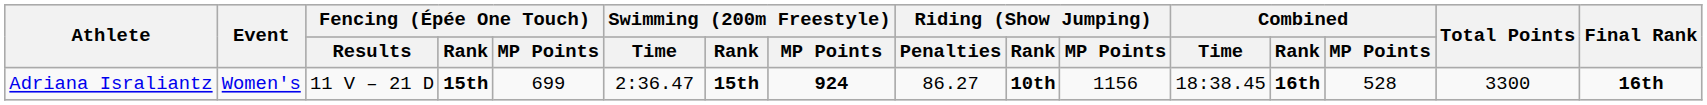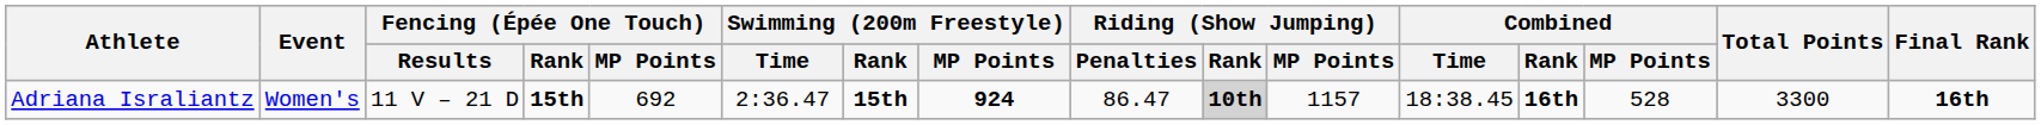 <table class=wikitable style="font-size:90%">
 <tr>
 <th rowspan=2>Athlete</th>
 <th rowspan=2>Event</th>
 <th colspan=3>Fencing (Épée One Touch)</th>
 <th colspan=3>Swimming (200m Freestyle)</th>
 <th colspan=3>Riding (Show Jumping)</th>
 <th colspan=3>Combined</th>
 <th rowspan=2>Total Points</th>
 <th rowspan=2>Final Rank</th>
 </tr>
 <tr>
 <th>Results</th>
 <th>Rank</th>
 <th>MP Points</th>
 <th>Time</th>
 <th>Rank</th>
 <th>MP Points</th>
 <th>Penalties</th>
 <th>Rank</th>
 <th>MP Points</th>
 <th>Time</th>
 <th>Rank</th>
 <th>MP Points</th>
 </tr>
 <tr>
 <td><a href='#'>Adriana Israliantz</a></td>
 <td><a href='#'>Women's</a></td>
 <td align=center>11 V – 21 D</td>
 <td align=center><strong>15th</strong></td>
-<td align=center>699</td>
+<td align=center>692</td>
 <td align=center>2:36.47</td>
 <td align=center><strong>15th</strong></td>
 <td align=center><strong>924</strong></td>
-<td align=center>86.27</td>
-<td align=center><strong>10th</strong></td>
-<td align=center>1156</td>
+<td align=center>86.47</td>
+<td align=center style="background: lightgrey;"><strong>10th</strong></td>
+<td align=center>1157</td>
 <td align=center>18:38.45</td>
 <td align=center><strong>16th</strong></td>
 <td align=center>528</td>
 <td align=center>3300</td>
 <td align=center><strong>16th</strong></td>
 </tr>
 </table>
